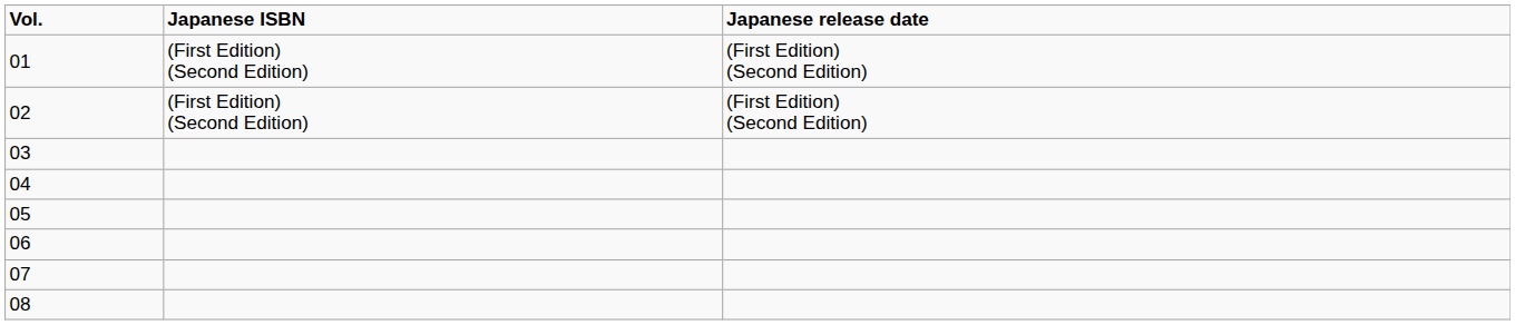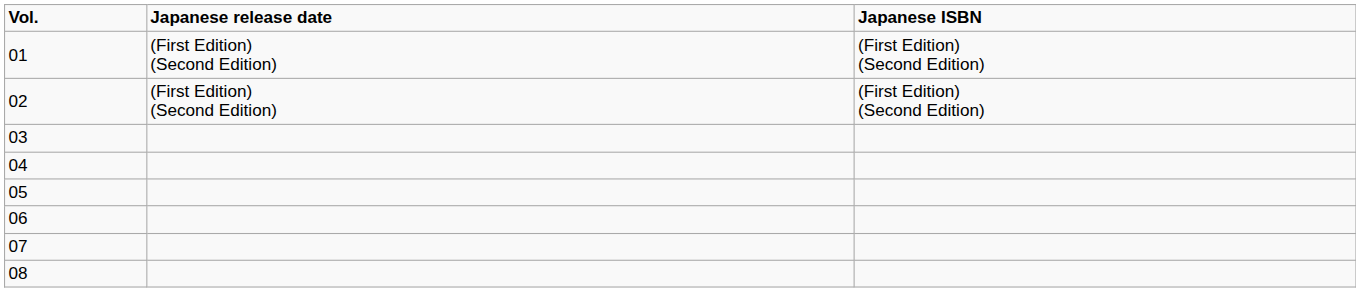 <table class="wikitable" width="100%">
 <tr>
 <td><strong>Vol.</strong></td>
+<td><strong>Japanese release date</strong></td>
 <td><strong>Japanese ISBN</strong></td>
-<td><strong>Japanese release date</strong></td>
 </tr>
 <tr>
 <td>01</td>
 <td> (First Edition) <br>  (Second Edition)</td>
 <td> (First Edition) <br>  (Second Edition)</td>
 </tr>
 <tr>
 <td>02</td>
 <td> (First Edition) <br>  (Second Edition)</td>
 <td> (First Edition) <br>  (Second Edition)</td>
 </tr>
 <tr>
 <td>03</td>
 <td></td>
 <td></td>
 </tr>
 <tr>
 <td>04</td>
 <td></td>
 <td></td>
 </tr>
 <tr>
 <td>05</td>
 <td></td>
 <td></td>
 </tr>
 <tr>
 <td>06</td>
 <td></td>
 <td></td>
 </tr>
 <tr>
 <td>07</td>
 <td></td>
 <td></td>
 </tr>
 <tr>
 <td>08</td>
 <td></td>
 <td></td>
 </tr>
 </table>
